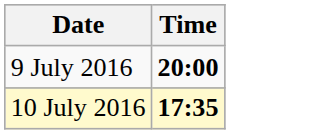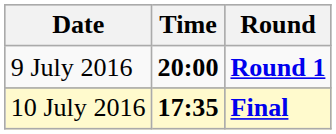 <table class="wikitable">
 <tr>
 <th>Date</th>
 <th>Time</th>
+<th>Round</th>
 </tr>
 <tr>
 <td>9 July 2016</td>
 <td><strong>20:00</strong></td>
+<td><strong><a href='#'>Round 1</a></strong></td>
 </tr>
 <tr style=background:lemonchiffon>
 <td>10 July 2016</td>
 <td><strong>17:35</strong></td>
+<td><strong><a href='#'>Final</a></strong></td>
 </tr>
 </table>
